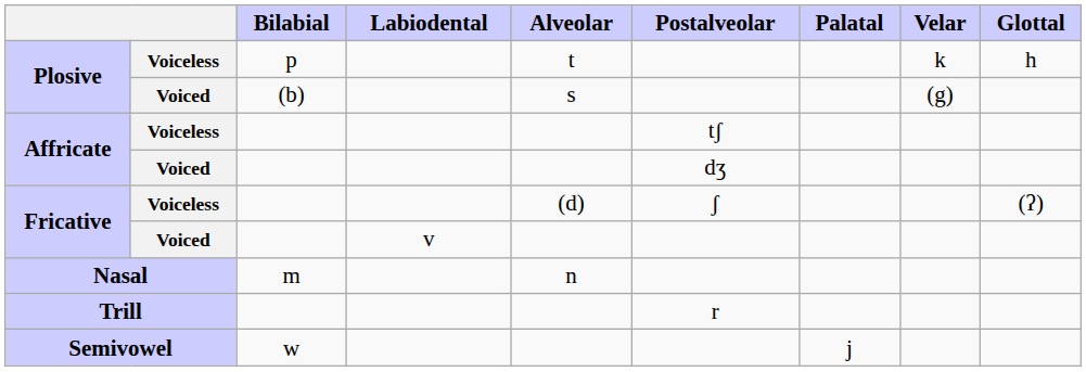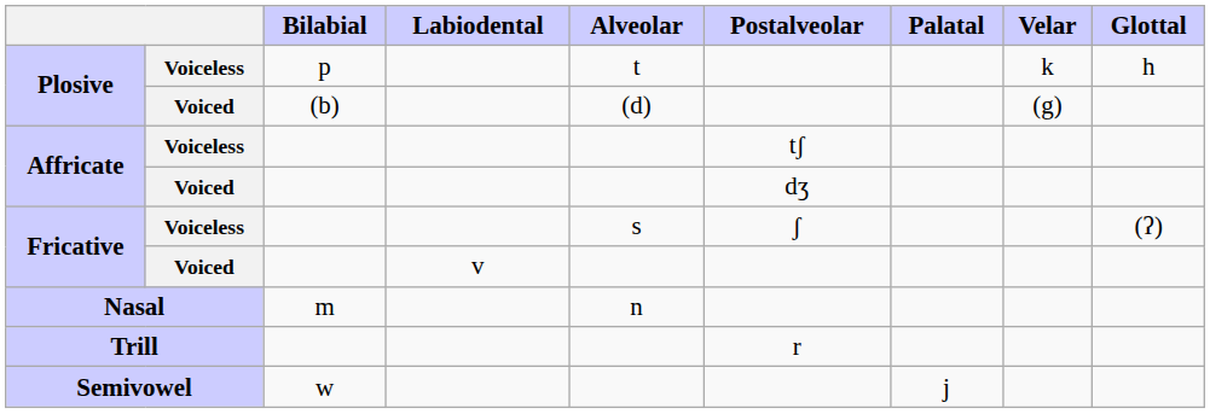 <table class="wikitable" border="1" style="text-align: center; width: 60%">
 <tr>
 <th colspan="2"></th>
 <th style="background:#ccccff"><strong>Bilabial</strong></th>
 <th style="background:#ccccff"><strong>Labiodental</strong></th>
 <th style="background:#ccccff"><strong>Alveolar</strong></th>
 <th style="background:#ccccff">Postalveolar</th>
 <th style="background:#ccccff"><strong>Palatal</strong></th>
 <th style="background:#ccccff"><strong>Velar</strong></th>
 <th style="background:#ccccff">Glottal</th>
 </tr>
 <tr>
 <th rowspan="2" style="background:#ccccff"><strong>Plosive</strong></th>
 <th><small>Voiceless</small></th>
 <td>p</td>
 <td></td>
 <td>t</td>
 <td></td>
 <td></td>
 <td>k</td>
 <td>h</td>
 </tr>
 <tr>
 <th><small>Voiced</small></th>
 <td>(b)</td>
 <td></td>
-<td>s</td>
+<td>(d)</td>
 <td></td>
 <td></td>
 <td>(g)</td>
 <td></td>
 </tr>
 <tr>
 <th rowspan="2" style="background:#ccccff"><strong>Affricate</strong></th>
 <th><small>Voiceless</small></th>
 <td></td>
 <td></td>
 <td></td>
 <td>tʃ</td>
 <td></td>
 <td></td>
 <td></td>
 </tr>
 <tr>
 <th><small>Voiced</small></th>
 <td></td>
 <td></td>
 <td></td>
 <td>dʒ</td>
 <td></td>
 <td></td>
 <td></td>
 </tr>
 <tr>
 <th rowspan="2" style="background:#ccccff"><strong>Fricative</strong></th>
 <th><small>Voiceless</small></th>
 <td></td>
 <td></td>
-<td>(d)</td>
+<td>s</td>
 <td>ʃ</td>
 <td></td>
 <td></td>
 <td>(ʔ)</td>
 </tr>
 <tr>
 <th><small>Voiced</small></th>
 <td></td>
 <td>v</td>
 <td></td>
 <td></td>
 <td></td>
 <td></td>
 <td></td>
 </tr>
 <tr>
 <th colspan="2" style="background:#ccccff"><strong>Nasal</strong></th>
 <td>m</td>
 <td></td>
 <td>n</td>
 <td></td>
 <td></td>
 <td></td>
 <td></td>
 </tr>
 <tr>
 <th colspan="2" style="background:#ccccff"><strong>Trill</strong></th>
 <td></td>
 <td></td>
 <td></td>
 <td>r</td>
 <td></td>
 <td></td>
 <td></td>
 </tr>
 <tr>
 <th colspan="2" style="background:#ccccff"><strong>Semivowel</strong></th>
 <td>w</td>
 <td></td>
 <td></td>
 <td></td>
 <td>j</td>
 <td></td>
 <td></td>
 </tr>
 </table>
